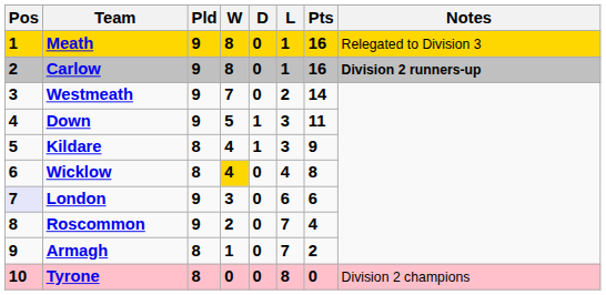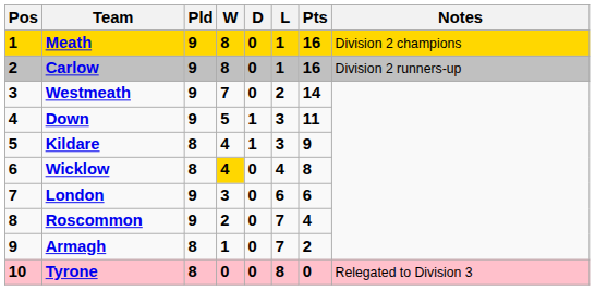 <table class="wikitable" style="text-align: centre;">
 <tr>
 <th width=20>Pos</th>
 <th width=135>Team</th>
 <th width=20>Pld</th>
 <th width=20>W</th>
 <th width=20>D</th>
 <th width=20>L</th>
 <th width=20>Pts</th>
 <th width=250>Notes</th>
 </tr>
 <tr style="background:gold;">
 <td><strong>1</strong></td>
 <td align=left><strong> <a href='#'>Meath</a> </strong></td>
 <td><strong>9</strong></td>
 <td><strong>8</strong></td>
 <td><strong>0</strong></td>
 <td><strong>1</strong></td>
 <td><strong>16</strong></td>
-<td><small>Relegated to Division 3</small></td>
+<td><small>Division 2 champions</small></td>
 </tr>
 <tr style="background:silver;">
 <td><strong>2</strong></td>
 <td align=left><strong> <a href='#'>Carlow</a> </strong></td>
 <td><strong>9</strong></td>
 <td><strong>8</strong></td>
 <td><strong>0</strong></td>
 <td><strong>1</strong></td>
 <td><strong>16</strong></td>
-<td><strong><small>Division 2 runners-up</small></strong></td>
+<td><small>Division 2 runners-up</small></td>
 </tr>
 <tr>
 <td><strong>3</strong></td>
 <td align=left><strong> <a href='#'>Westmeath</a> </strong></td>
 <td><strong>9</strong></td>
 <td><strong>7</strong></td>
 <td><strong>0</strong></td>
 <td><strong>2</strong></td>
 <td><strong>14</strong></td>
 </tr>
 <tr>
 <td><strong>4</strong></td>
 <td align=left><strong> <a href='#'>Down</a> </strong></td>
 <td><strong>9</strong></td>
 <td><strong>5</strong></td>
 <td><strong>1</strong></td>
 <td><strong>3</strong></td>
 <td><strong>11</strong></td>
 </tr>
 <tr>
 <td><strong>5</strong></td>
 <td align=left><strong> <a href='#'>Kildare</a> </strong></td>
 <td><strong>8</strong></td>
 <td><strong>4</strong></td>
 <td><strong>1</strong></td>
 <td><strong>3</strong></td>
 <td><strong>9</strong></td>
 </tr>
 <tr>
 <td><strong>6</strong></td>
 <td align=left><strong> <a href='#'>Wicklow</a> </strong></td>
 <td><strong>8</strong></td>
 <td style="background: gold;"><strong>4</strong></td>
 <td><strong>0</strong></td>
 <td><strong>4</strong></td>
 <td><strong>8</strong></td>
 </tr>
 <tr>
-<td style="background: lavender;"><strong>7</strong></td>
+<td><strong>7</strong></td>
 <td align=left><strong> <a href='#'>London</a> </strong></td>
 <td><strong>9</strong></td>
 <td><strong>3</strong></td>
 <td><strong>0</strong></td>
 <td><strong>6</strong></td>
 <td><strong>6</strong></td>
 </tr>
 <tr>
 <td><strong>8</strong></td>
 <td align=left><strong> <a href='#'>Roscommon</a> </strong></td>
 <td><strong>9</strong></td>
 <td><strong>2</strong></td>
 <td><strong>0</strong></td>
 <td><strong>7</strong></td>
 <td><strong>4</strong></td>
 </tr>
 <tr>
 <td><strong>9</strong></td>
 <td align=left><strong> <a href='#'>Armagh</a> </strong></td>
 <td><strong>8</strong></td>
 <td><strong>1</strong></td>
 <td><strong>0</strong></td>
 <td><strong>7</strong></td>
 <td><strong>2</strong></td>
 </tr>
 <tr style="background:#FFC0CB;">
 <td><strong>10</strong></td>
 <td align=left><strong> <a href='#'>Tyrone</a> </strong></td>
 <td><strong>8</strong></td>
 <td><strong>0</strong></td>
 <td><strong>0</strong></td>
 <td><strong>8</strong></td>
 <td><strong>0</strong></td>
-<td><small>Division 2 champions</small></td>
+<td><small>Relegated to Division 3</small></td>
 </tr>
 </table>
